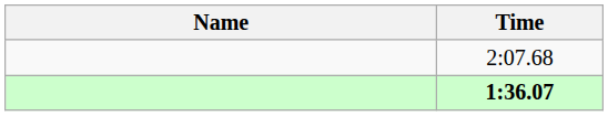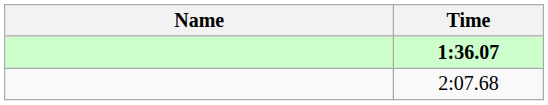 <table class="wikitable" style="text-align:center;">
 <tr>
 <th style="width:19em">Name</th>
 <th style="width:7em">Time</th>
 </tr>
+<tr bgcolor=ccffcc>
+<td align=left><strong></strong></td>
+<td><strong>1:36.07</strong></td>
+</tr>
 <tr>
 <td align=left></td>
 <td>2:07.68</td>
 </tr>
-<tr bgcolor=ccffcc>
-<td align=left><strong></strong></td>
-<td><strong>1:36.07</strong></td>
-</tr>
 </table>
